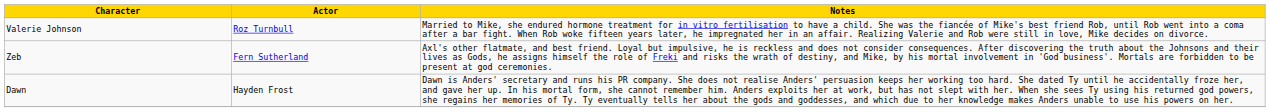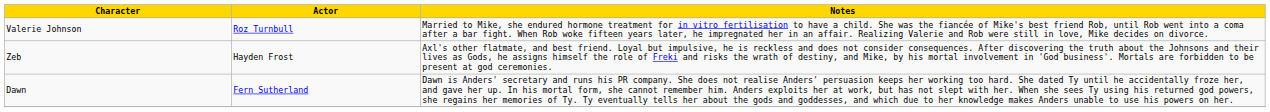 <table class="wikitable">
 <tr>
 <th style="background-color:gold;" width=18%>Character</th>
 <th style="background-color:gold;" width=15%>Actor</th>
 <th style="background-color:gold;">Notes</th>
 </tr>
 <tr>
 <td>Valerie Johnson</td>
 <td><a href='#'>Roz Turnbull</a></td>
 <td>Married to Mike, she endured hormone treatment for <a href='#'>in vitro fertilisation</a> to have a child. She was the fiancée of Mike's best friend Rob, until Rob went into a coma after a bar fight. When Rob woke fifteen years later, he impregnated her in an affair. Realizing Valerie and Rob were still in love, Mike decides on divorce.</td>
 </tr>
 <tr>
 <td>Zeb</td>
-<td><a href='#'>Fern Sutherland</a></td>
+<td>Hayden Frost</td>
 <td>Axl's other flatmate, and best friend. Loyal but impulsive, he is reckless and does not consider consequences. After discovering the truth about the Johnsons and their lives as Gods, he assigns himself the role of <a href='#'>Freki</a> and risks the wrath of destiny, and Mike, by his mortal involvement in 'God business'. Mortals are forbidden to be present at god ceremonies.</td>
 </tr>
 <tr>
 <td>Dawn</td>
-<td>Hayden Frost</td>
+<td><a href='#'>Fern Sutherland</a></td>
 <td>Dawn is Anders' secretary and runs his PR company. She does not realise Anders' persuasion keeps her working too hard. She dated Ty until he accidentally froze her, and gave her up. In his mortal form, she cannot remember him. Anders exploits her at work, but has not slept with her. When she sees Ty using his returned god powers, she regains her memories of Ty. Ty eventually tells her about the gods and goddesses, and which due to her knowledge makes Anders unable to use his powers on her.</td>
 </tr>
 <tr>
 </tr>
 </table>
